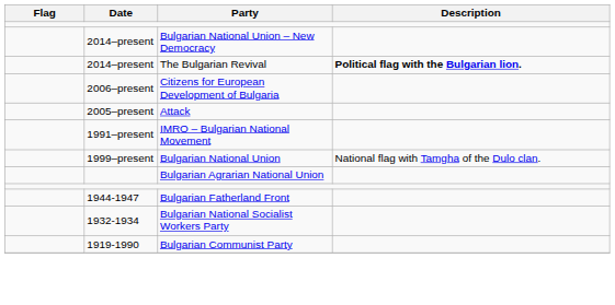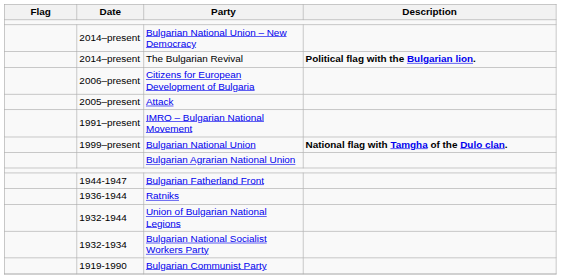 <table class="wikitable" style="background:#f9f9f9">
 <tr>
 <th style="width:110px">Flag</th>
 <th style="width:100px">Date</th>
 <th style="width:250px">Party</th>
 <th style="width:400px">Description</th>
 </tr>
 <tr>
 <td colspan="4"></td>
 </tr>
 <tr>
 <td></td>
 <td>2014–present</td>
 <td><a href='#'>Bulgarian National Union – New Democracy</a></td>
 <td></td>
 </tr>
 <tr>
 <td></td>
 <td>2014–present</td>
 <td>The Bulgarian Revival</td>
 <td><strong>Political flag with the <a href='#'>Bulgarian lion</a>.</strong></td>
 </tr>
 <tr>
 <td></td>
 <td>2006–present</td>
 <td><a href='#'>Citizens for European Development of Bulgaria</a></td>
 <td></td>
 </tr>
 <tr>
 <td></td>
 <td>2005–present</td>
 <td><a href='#'>Attack</a></td>
 <td></td>
 </tr>
 <tr>
 <td></td>
 <td>1991–present</td>
 <td><a href='#'>IMRO – Bulgarian National Movement</a></td>
 <td></td>
 </tr>
 <tr>
 <td></td>
 <td>1999–present</td>
 <td><a href='#'>Bulgarian National Union</a></td>
-<td>National flag with <a href='#'>Tamgha</a> of the <a href='#'>Dulo clan</a>.</td>
+<td><strong>National flag with <a href='#'>Tamgha</a> of the <a href='#'>Dulo clan</a>.</strong></td>
 </tr>
 <tr>
 <td></td>
 <td></td>
 <td><a href='#'>Bulgarian Agrarian National Union</a></td>
 <td></td>
 </tr>
 <tr>
 <td colspan="4"></td>
 </tr>
 <tr>
 <td></td>
 <td>1944-1947</td>
 <td><a href='#'>Bulgarian Fatherland Front</a></td>
 <td></td>
 </tr>
 <tr>
 <td></td>
+<td>1936-1944</td>
+<td><a href='#'>Ratniks</a></td>
+<td></td>
+</tr>
+<tr>
+<td></td>
+<td>1932-1944</td>
+<td><a href='#'>Union of Bulgarian National Legions</a></td>
+<td></td>
+</tr>
+<tr>
+<td></td>
 <td>1932-1934</td>
 <td><a href='#'>Bulgarian National Socialist Workers Party</a></td>
 <td></td>
 </tr>
 <tr>
 <td></td>
 <td>1919-1990</td>
 <td><a href='#'>Bulgarian Communist Party</a></td>
 <td></td>
 </tr>
 <tr>
 </tr>
 </table>
